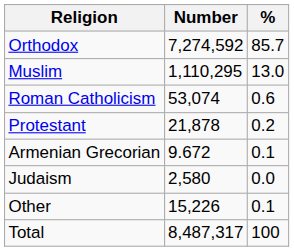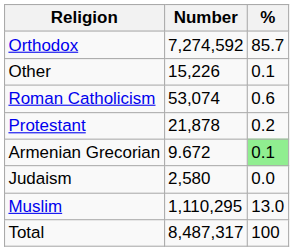 <table class="wikitable">
 <tr>
 <th>Religion</th>
 <th>Number</th>
 <th>%</th>
 </tr>
 <tr>
 <td><a href='#'>Orthodox</a></td>
 <td>7,274,592</td>
 <td>85.7</td>
 </tr>
 <tr>
-<td><a href='#'>Muslim</a></td>
-<td>1,110,295</td>
-<td>13.0</td>
+<td>Other</td>
+<td>15,226</td>
+<td>0.1</td>
 </tr>
 <tr>
 <td><a href='#'>Roman Catholicism</a></td>
 <td>53,074</td>
 <td>0.6</td>
 </tr>
 <tr>
 <td><a href='#'>Protestant</a></td>
 <td>21,878</td>
 <td>0.2</td>
 </tr>
 <tr>
 <td>Armenian Grecorian</td>
 <td>9.672</td>
-<td>0.1</td>
+<td style="background: lightgreen;">0.1</td>
 </tr>
 <tr>
 <td>Judaism</td>
 <td>2,580</td>
 <td>0.0</td>
 </tr>
 <tr>
-<td>Other</td>
-<td>15,226</td>
-<td>0.1</td>
+<td><a href='#'>Muslim</a></td>
+<td>1,110,295</td>
+<td>13.0</td>
 </tr>
 <tr>
 <td>Total</td>
 <td>8,487,317</td>
 <td>100</td>
 </tr>
 </table>
